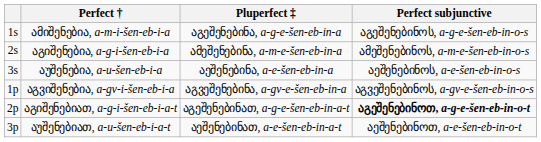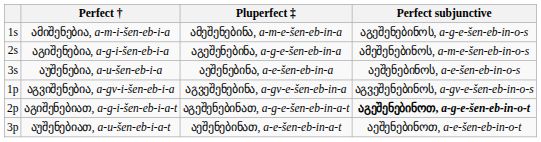 <table class="wikitable" style="text-align:center;">
 <tr>
 <th> </th>
 <th>Perfect †</th>
 <th>Pluperfect ‡</th>
 <th>Perfect subjunctive</th>
 </tr>
 <tr>
 <td>1s</td>
 <td>ამიშენებია, <em>a-m-i-šen-eb-i-a</em></td>
-<td>აგეშენებინა, <em>a-g-e-šen-eb-in-a</em></td>
+<td>ამეშენებინა, <em>a-m-e-šen-eb-in-a</em></td>
 <td>აგეშენებინოს, <em>a-g-e-šen-eb-in-o-s</em></td>
 </tr>
 <tr>
 <td>2s</td>
 <td>აგიშენებია, <em>a-g-i-šen-eb-i-a</em></td>
-<td>ამეშენებინა, <em>a-m-e-šen-eb-in-a</em></td>
+<td>აგეშენებინა, <em>a-g-e-šen-eb-in-a</em></td>
 <td>ამეშენებინოს, <em>a-m-e-šen-eb-in-o-s</em></td>
 </tr>
 <tr>
 <td>3s</td>
 <td>აუშენებია, <em>a-u-šen-eb-i-a</em></td>
 <td>აეშენებინა, <em>a-e-šen-eb-in-a</em></td>
 <td>აეშენებინოს, <em>a-e-šen-eb-in-o-s</em></td>
 </tr>
 <tr>
 <td>1p</td>
 <td>აგვიშენებია, <em>a-gv-i-šen-eb-i-a</em></td>
 <td>აგვეშენებინა, <em>a-gv-e-šen-eb-in-a</em></td>
 <td>აგვეშენებინოს, <em>a-gv-e-šen-eb-in-o-s</em></td>
 </tr>
 <tr>
 <td>2p</td>
 <td>აგიშენებიათ, <em>a-g-i-šen-eb-i-a-t</em></td>
 <td>აგეშენებინათ, <em>a-g-e-šen-eb-in-a-t</em></td>
 <td><strong>აგეშენებინოთ, <em>a-g-e-šen-eb-in-o-t</em></strong></td>
 </tr>
 <tr>
 <td>3p</td>
 <td>აუშენებიათ, <em>a-u-šen-eb-i-a-t</em></td>
 <td>აეშენებინათ, <em>a-e-šen-eb-in-a-t</em></td>
 <td>აეშენებინოთ, <em>a-e-šen-eb-in-o-t</em></td>
 </tr>
 </table>
